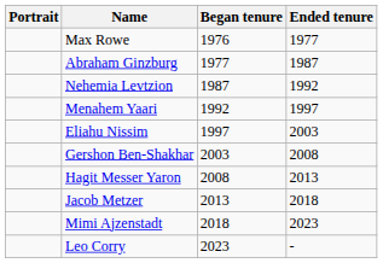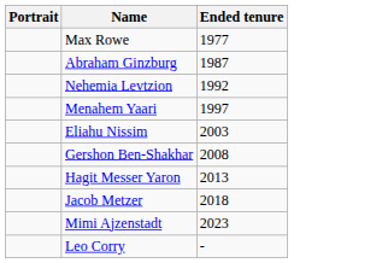 <table class="wikitable">
 <tr>
 <th>Portrait</th>
 <th>Name</th>
-<th>Began tenure</th>
 <th>Ended tenure</th>
 </tr>
 <tr>
 <td></td>
 <td>Max Rowe</td>
-<td>1976</td>
 <td>1977</td>
 </tr>
 <tr>
 <td></td>
 <td><a href='#'>Abraham Ginzburg</a></td>
-<td>1977</td>
 <td>1987</td>
 </tr>
 <tr>
 <td></td>
 <td><a href='#'>Nehemia Levtzion</a></td>
-<td>1987</td>
 <td>1992</td>
 </tr>
 <tr>
 <td></td>
 <td><a href='#'>Menahem Yaari</a></td>
-<td>1992</td>
 <td>1997</td>
 </tr>
 <tr>
 <td></td>
 <td><a href='#'>Eliahu Nissim</a></td>
-<td>1997</td>
 <td>2003</td>
 </tr>
 <tr>
 <td></td>
 <td><a href='#'>Gershon Ben-Shakhar</a></td>
-<td>2003</td>
 <td>2008</td>
 </tr>
 <tr>
 <td></td>
 <td><a href='#'>Hagit Messer Yaron</a></td>
-<td>2008</td>
 <td>2013</td>
 </tr>
 <tr>
 <td></td>
 <td><a href='#'>Jacob Metzer</a></td>
-<td>2013</td>
 <td>2018</td>
 </tr>
 <tr>
 <td></td>
 <td><a href='#'>Mimi Ajzenstadt</a></td>
-<td>2018</td>
 <td>2023</td>
 </tr>
 <tr>
 <td></td>
 <td><a href='#'>Leo Corry</a></td>
-<td>2023</td>
 <td>-</td>
 </tr>
 </table>
